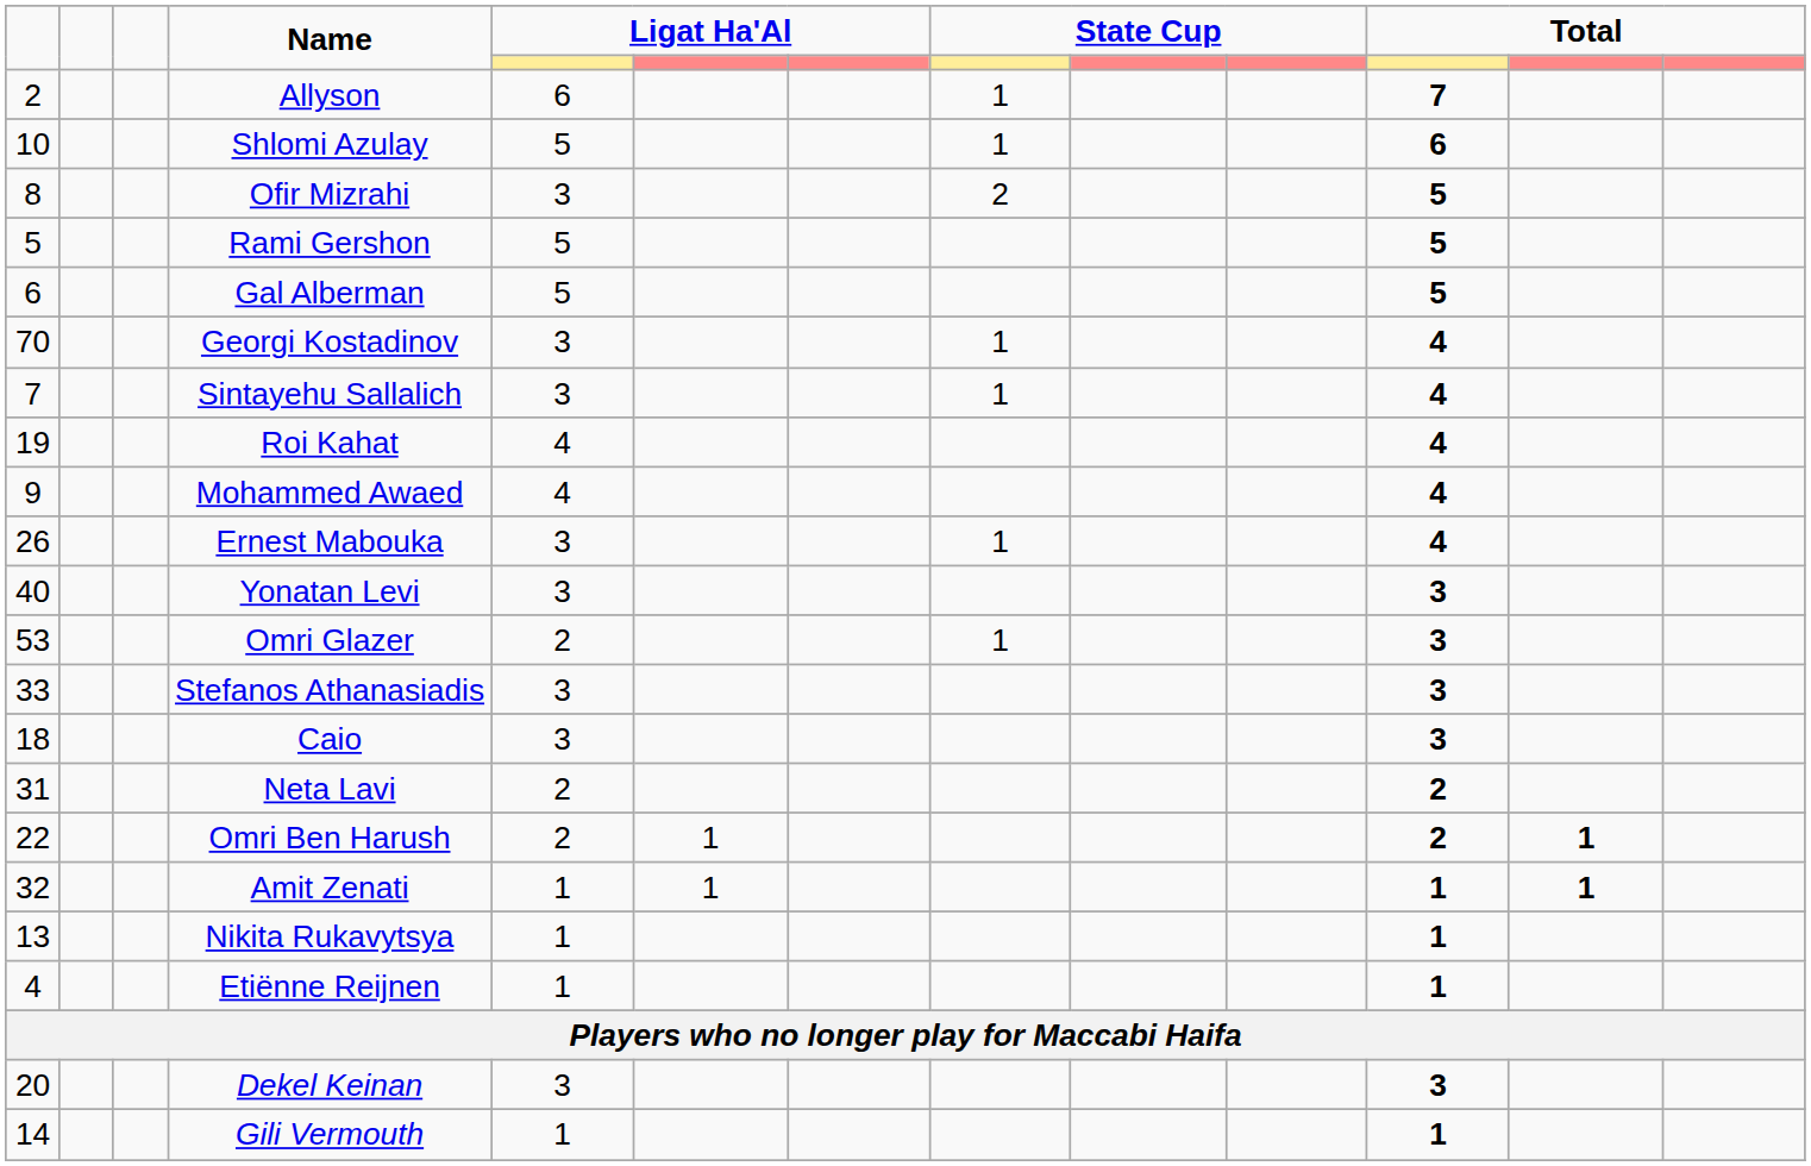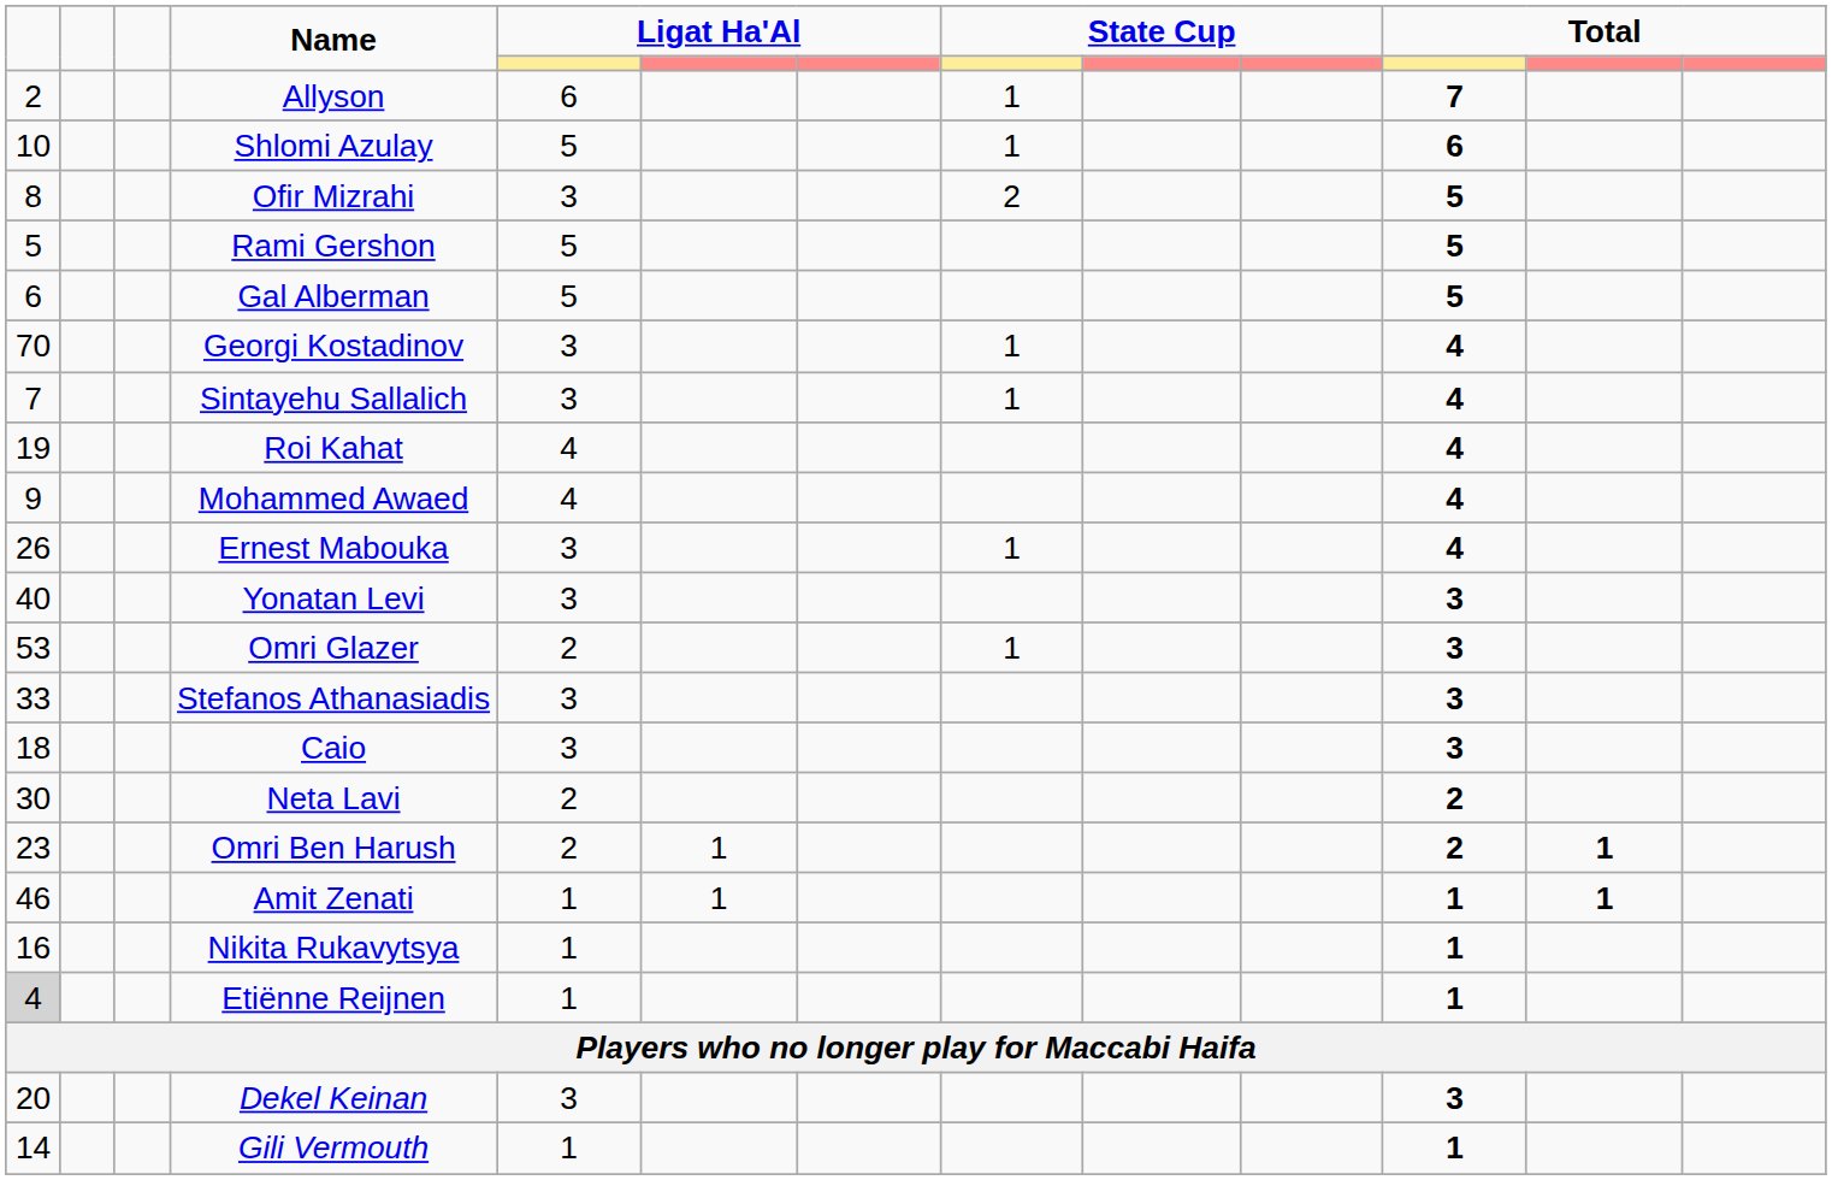 <table class="wikitable" style="font-size: 95%; text-align: center">
 <tr>
 <td rowspan=2  style="width:3%; text-align:center;"><strong></strong></td>
 <td rowspan=2  style="width:3%; text-align:center;"><strong></strong></td>
 <td rowspan=2  style="width:3%; text-align:center;"><strong></strong></td>
 <td rowspan=2  style="width:18%; text-align:center;"><strong>Name</strong></td>
 <td colspan=3 style="text-align:center;"><strong><a href='#'>Ligat Ha'Al</a></strong></td>
 <td colspan=3 style="text-align:center;"><strong><a href='#'>State Cup</a></strong></td>
 <td colspan=3 style="text-align:center;"><strong>Total</strong></td>
 </tr>
 <tr>
 <th style="width:25px; background:#fe9;"></th>
 <th style="width:28px; background:#ff8888;"></th>
 <th style="width:25px; background:#ff8888;"></th>
 <th style="width:25px; background:#fe9;"></th>
 <th style="width:28px; background:#ff8888;"></th>
 <th style="width:25px; background:#ff8888;"></th>
 <th style="width:25px; background:#fe9;"></th>
 <th style="width:28px; background:#ff8888;"></th>
 <th style="width:25px; background:#ff8888;"></th>
 </tr>
 <tr>
 <td>2</td>
 <td></td>
 <td></td>
 <td><a href='#'>Allyson</a></td>
 <td>6</td>
 <td></td>
 <td></td>
 <td>1</td>
 <td></td>
 <td></td>
 <td><strong>7</strong></td>
 <td></td>
 <td></td>
 </tr>
 <tr>
 <td>10</td>
 <td></td>
 <td></td>
 <td><a href='#'>Shlomi Azulay</a></td>
 <td>5</td>
 <td></td>
 <td></td>
 <td>1</td>
 <td></td>
 <td></td>
 <td><strong>6</strong></td>
 <td></td>
 <td></td>
 </tr>
 <tr>
 <td>8</td>
 <td></td>
 <td></td>
 <td><a href='#'>Ofir Mizrahi</a></td>
 <td>3</td>
 <td></td>
 <td></td>
 <td>2</td>
 <td></td>
 <td></td>
 <td><strong>5</strong></td>
 <td></td>
 <td></td>
 </tr>
 <tr>
 <td>5</td>
 <td></td>
 <td></td>
 <td><a href='#'>Rami Gershon</a></td>
 <td>5</td>
 <td></td>
 <td></td>
 <td></td>
 <td></td>
 <td></td>
 <td><strong>5</strong></td>
 <td></td>
 <td></td>
 </tr>
 <tr>
 <td>6</td>
 <td></td>
 <td></td>
 <td><a href='#'>Gal Alberman</a></td>
 <td>5</td>
 <td></td>
 <td></td>
 <td></td>
 <td></td>
 <td></td>
 <td><strong>5</strong></td>
 <td></td>
 <td></td>
 </tr>
 <tr>
 <td>70</td>
 <td></td>
 <td></td>
 <td><a href='#'>Georgi Kostadinov</a></td>
 <td>3</td>
 <td></td>
 <td></td>
 <td>1</td>
 <td></td>
 <td></td>
 <td><strong>4</strong></td>
 <td></td>
 <td></td>
 </tr>
 <tr>
 <td>7</td>
 <td></td>
 <td></td>
 <td><a href='#'>Sintayehu Sallalich</a></td>
 <td>3</td>
 <td></td>
 <td></td>
 <td>1</td>
 <td></td>
 <td></td>
 <td><strong>4</strong></td>
 <td></td>
 <td></td>
 </tr>
 <tr>
 <td>19</td>
 <td></td>
 <td></td>
 <td><a href='#'>Roi Kahat</a></td>
 <td>4</td>
 <td></td>
 <td></td>
 <td></td>
 <td></td>
 <td></td>
 <td><strong>4</strong></td>
 <td></td>
 <td></td>
 </tr>
 <tr>
 <td>9</td>
 <td></td>
 <td></td>
 <td><a href='#'>Mohammed Awaed</a></td>
 <td>4</td>
 <td></td>
 <td></td>
 <td></td>
 <td></td>
 <td></td>
 <td><strong>4</strong></td>
 <td></td>
 <td></td>
 </tr>
 <tr>
 <td>26</td>
 <td></td>
 <td></td>
 <td><a href='#'>Ernest Mabouka</a></td>
 <td>3</td>
 <td></td>
 <td></td>
 <td>1</td>
 <td></td>
 <td></td>
 <td><strong>4</strong></td>
 <td></td>
 <td></td>
 </tr>
 <tr>
 <td>40</td>
 <td></td>
 <td></td>
 <td><a href='#'>Yonatan Levi</a></td>
 <td>3</td>
 <td></td>
 <td></td>
 <td></td>
 <td></td>
 <td></td>
 <td><strong>3</strong></td>
 <td></td>
 <td></td>
 </tr>
 <tr>
 <td>53</td>
 <td></td>
 <td></td>
 <td><a href='#'>Omri Glazer</a></td>
 <td>2</td>
 <td></td>
 <td></td>
 <td>1</td>
 <td></td>
 <td></td>
 <td><strong>3</strong></td>
 <td></td>
 <td></td>
 </tr>
 <tr>
 <td>33</td>
 <td></td>
 <td></td>
 <td><a href='#'>Stefanos Athanasiadis</a></td>
 <td>3</td>
 <td></td>
 <td></td>
 <td></td>
 <td></td>
 <td></td>
 <td><strong>3</strong></td>
 <td></td>
 <td></td>
 </tr>
 <tr>
 <td>18</td>
 <td></td>
 <td></td>
 <td><a href='#'>Caio</a></td>
 <td>3</td>
 <td></td>
 <td></td>
 <td></td>
 <td></td>
 <td></td>
 <td><strong>3</strong></td>
 <td></td>
 <td></td>
 </tr>
 <tr>
-<td>31</td>
+<td>30</td>
 <td></td>
 <td></td>
 <td><a href='#'>Neta Lavi</a></td>
 <td>2</td>
 <td></td>
 <td></td>
 <td></td>
 <td></td>
 <td></td>
 <td><strong>2</strong></td>
 <td></td>
 <td></td>
 </tr>
 <tr>
-<td>22</td>
+<td>23</td>
 <td></td>
 <td></td>
 <td><a href='#'>Omri Ben Harush</a></td>
 <td>2</td>
 <td>1</td>
 <td></td>
 <td></td>
 <td></td>
 <td></td>
 <td><strong>2</strong></td>
 <td><strong>1</strong></td>
 <td></td>
 </tr>
 <tr>
-<td>32</td>
+<td>46</td>
 <td></td>
 <td></td>
 <td><a href='#'>Amit Zenati</a></td>
 <td>1</td>
 <td>1</td>
 <td></td>
 <td></td>
 <td></td>
 <td></td>
 <td><strong>1</strong></td>
 <td><strong>1</strong></td>
 <td></td>
 </tr>
 <tr>
-<td>13</td>
+<td>16</td>
 <td></td>
 <td></td>
 <td><a href='#'>Nikita Rukavytsya</a></td>
 <td>1</td>
 <td></td>
 <td></td>
 <td></td>
 <td></td>
 <td></td>
 <td><strong>1</strong></td>
 <td></td>
 <td></td>
 </tr>
 <tr>
-<td>4</td>
+<td style="background: lightgrey;">4</td>
 <td></td>
 <td></td>
 <td><a href='#'>Etiënne Reijnen</a></td>
 <td>1</td>
 <td></td>
 <td></td>
 <td></td>
 <td></td>
 <td></td>
 <td><strong>1</strong></td>
 <td></td>
 <td></td>
 </tr>
 <tr>
 <th colspan=34><em>Players who no longer play for Maccabi Haifa</em></th>
 </tr>
 <tr>
 <td>20</td>
 <td></td>
 <td></td>
 <td><em><a href='#'>Dekel Keinan</a></em></td>
 <td>3</td>
 <td></td>
 <td></td>
 <td></td>
 <td></td>
 <td></td>
 <td><strong>3</strong></td>
 <td></td>
 <td></td>
 </tr>
 <tr>
 <td>14</td>
 <td></td>
 <td></td>
 <td><em><a href='#'>Gili Vermouth</a></em></td>
 <td>1</td>
 <td></td>
 <td></td>
 <td></td>
 <td></td>
 <td></td>
 <td><strong>1</strong></td>
 <td></td>
 <td></td>
 </tr>
 <tr>
 </tr>
 </table>
